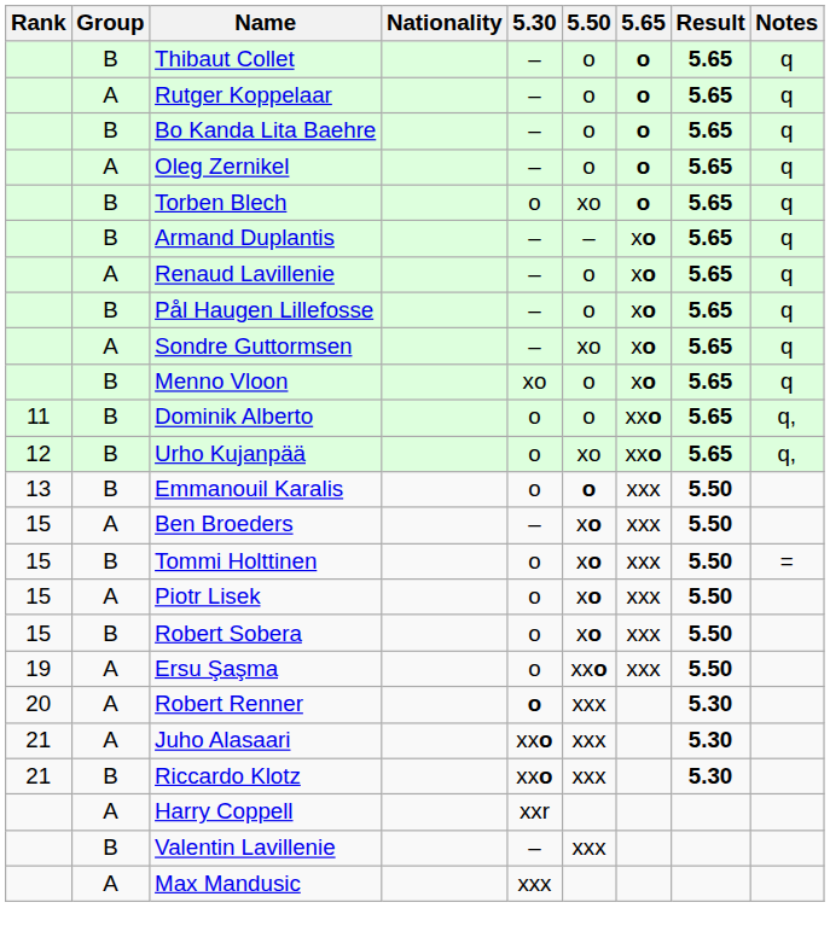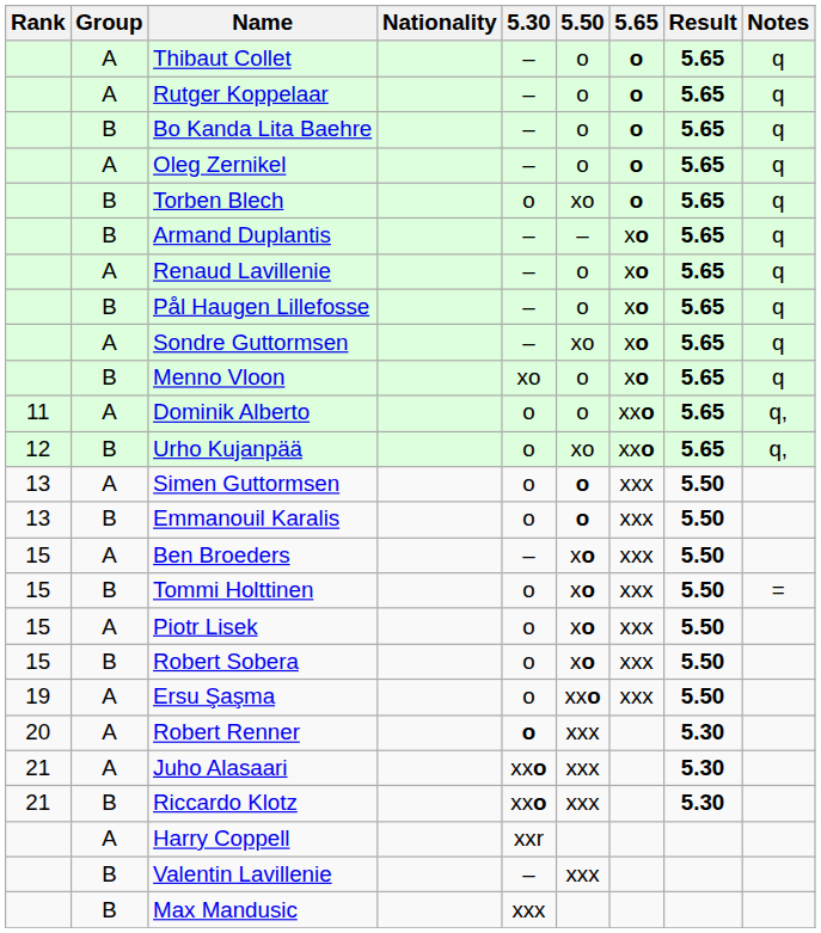 <table class="wikitable sortable" style="text-align:center">
 <tr>
 <th>Rank</th>
 <th>Group</th>
 <th>Name</th>
 <th>Nationality</th>
 <th>5.30</th>
 <th>5.50</th>
 <th>5.65</th>
 <th>Result</th>
 <th>Notes</th>
 </tr>
 <tr bgcolor=ddffdd>
 <td></td>
-<td>B</td>
+<td>A</td>
 <td align=left><a href='#'>Thibaut Collet</a></td>
 <td align=left></td>
 <td>–</td>
 <td>o</td>
 <td><strong>o</strong></td>
 <td><strong>5.65</strong></td>
 <td>q</td>
 </tr>
 <tr bgcolor=ddffdd>
 <td></td>
 <td>A</td>
 <td align=left><a href='#'>Rutger Koppelaar</a></td>
 <td align=left></td>
 <td>–</td>
 <td>o</td>
 <td><strong>o</strong></td>
 <td><strong>5.65</strong></td>
 <td>q</td>
 </tr>
 <tr bgcolor=ddffdd>
 <td></td>
 <td>B</td>
 <td align=left><a href='#'>Bo Kanda Lita Baehre</a></td>
 <td align=left></td>
 <td>–</td>
 <td>o</td>
 <td><strong>o</strong></td>
 <td><strong>5.65</strong></td>
 <td>q</td>
 </tr>
 <tr bgcolor=ddffdd>
 <td></td>
 <td>A</td>
 <td align=left><a href='#'>Oleg Zernikel</a></td>
 <td align=left></td>
 <td>–</td>
 <td>o</td>
 <td><strong>o</strong></td>
 <td><strong>5.65</strong></td>
 <td>q</td>
 </tr>
 <tr bgcolor=ddffdd>
 <td></td>
 <td>B</td>
 <td align=left><a href='#'>Torben Blech</a></td>
 <td align=left></td>
 <td>o</td>
 <td>xo</td>
 <td><strong>o</strong></td>
 <td><strong>5.65</strong></td>
 <td>q</td>
 </tr>
 <tr bgcolor=ddffdd>
 <td></td>
 <td>B</td>
 <td align=left><a href='#'>Armand Duplantis</a></td>
 <td align=left></td>
 <td>–</td>
 <td>–</td>
 <td>x<strong>o</strong></td>
 <td><strong>5.65</strong></td>
 <td>q</td>
 </tr>
 <tr bgcolor=ddffdd>
 <td></td>
 <td>A</td>
 <td align=left><a href='#'>Renaud Lavillenie</a></td>
 <td align=left></td>
 <td>–</td>
 <td>o</td>
 <td>x<strong>o</strong></td>
 <td><strong>5.65</strong></td>
 <td>q</td>
 </tr>
 <tr bgcolor=ddffdd>
 <td></td>
 <td>B</td>
 <td align=left><a href='#'>Pål Haugen Lillefosse</a></td>
 <td align=left></td>
 <td>–</td>
 <td>o</td>
 <td>x<strong>o</strong></td>
 <td><strong>5.65</strong></td>
 <td>q</td>
 </tr>
 <tr bgcolor=ddffdd>
 <td></td>
 <td>A</td>
 <td align=left><a href='#'>Sondre Guttormsen</a></td>
 <td align=left></td>
 <td>–</td>
 <td>xo</td>
 <td>x<strong>o</strong></td>
 <td><strong>5.65</strong></td>
 <td>q</td>
 </tr>
 <tr bgcolor=ddffdd>
 <td></td>
 <td>B</td>
 <td align=left><a href='#'>Menno Vloon</a></td>
 <td align=left></td>
 <td>xo</td>
 <td>o</td>
 <td>x<strong>o</strong></td>
 <td><strong>5.65</strong></td>
 <td>q</td>
 </tr>
 <tr bgcolor=ddffdd>
 <td>11</td>
-<td>B</td>
+<td>A</td>
 <td align=left><a href='#'>Dominik Alberto</a></td>
 <td align=left></td>
 <td>o</td>
 <td>o</td>
 <td>xx<strong>o</strong></td>
 <td><strong>5.65</strong></td>
 <td>q, </td>
 </tr>
 <tr bgcolor=ddffdd>
 <td>12</td>
 <td>B</td>
 <td align=left><a href='#'>Urho Kujanpää</a></td>
 <td align=left></td>
 <td>o</td>
 <td>xo</td>
 <td>xx<strong>o</strong></td>
 <td><strong>5.65</strong></td>
 <td>q, </td>
+</tr>
+<tr>
+<td>13</td>
+<td>A</td>
+<td align=left><a href='#'>Simen Guttormsen</a></td>
+<td align=left></td>
+<td>o</td>
+<td><strong>o</strong></td>
+<td>xxx</td>
+<td><strong>5.50</strong></td>
+<td></td>
 </tr>
 <tr>
 <td>13</td>
 <td>B</td>
 <td align=left><a href='#'>Emmanouil Karalis</a></td>
 <td align=left></td>
 <td>o</td>
 <td><strong>o</strong></td>
 <td>xxx</td>
 <td><strong>5.50</strong></td>
 <td></td>
 </tr>
 <tr>
 <td>15</td>
 <td>A</td>
 <td align=left><a href='#'>Ben Broeders</a></td>
 <td align=left></td>
 <td>–</td>
 <td>x<strong>o</strong></td>
 <td>xxx</td>
 <td><strong>5.50</strong></td>
 <td></td>
 </tr>
 <tr>
 <td>15</td>
 <td>B</td>
 <td align=left><a href='#'>Tommi Holttinen</a></td>
 <td align=left></td>
 <td>o</td>
 <td>x<strong>o</strong></td>
 <td>xxx</td>
 <td><strong>5.50</strong></td>
 <td>=</td>
 </tr>
 <tr>
 <td>15</td>
 <td>A</td>
 <td align=left><a href='#'>Piotr Lisek</a></td>
 <td align=left></td>
 <td>o</td>
 <td>x<strong>o</strong></td>
 <td>xxx</td>
 <td><strong>5.50</strong></td>
 <td></td>
 </tr>
 <tr>
 <td>15</td>
 <td>B</td>
 <td align=left><a href='#'>Robert Sobera</a></td>
 <td align=left></td>
 <td>o</td>
 <td>x<strong>o</strong></td>
 <td>xxx</td>
 <td><strong>5.50</strong></td>
 <td></td>
 </tr>
 <tr>
 <td>19</td>
 <td>A</td>
 <td align=left><a href='#'>Ersu Şaşma</a></td>
 <td align=left></td>
 <td>o</td>
 <td>xx<strong>o</strong></td>
 <td>xxx</td>
 <td><strong>5.50</strong></td>
 <td></td>
 </tr>
 <tr>
 <td>20</td>
 <td>A</td>
 <td align=left><a href='#'>Robert Renner</a></td>
 <td align=left></td>
 <td><strong>o</strong></td>
 <td>xxx</td>
 <td></td>
 <td><strong>5.30</strong></td>
 <td></td>
 </tr>
 <tr>
 <td>21</td>
 <td>A</td>
 <td align=left><a href='#'>Juho Alasaari</a></td>
 <td align=left></td>
 <td>xx<strong>o</strong></td>
 <td>xxx</td>
 <td></td>
 <td><strong>5.30</strong></td>
 <td></td>
 </tr>
 <tr>
 <td>21</td>
 <td>B</td>
 <td align=left><a href='#'>Riccardo Klotz</a></td>
 <td align=left></td>
 <td>xx<strong>o</strong></td>
 <td>xxx</td>
 <td></td>
 <td><strong>5.30</strong></td>
 <td></td>
 </tr>
 <tr>
 <td></td>
 <td>A</td>
 <td align=left><a href='#'>Harry Coppell</a></td>
 <td align=left></td>
 <td>xxr</td>
 <td></td>
 <td></td>
 <td><strong></strong></td>
 <td></td>
 </tr>
 <tr>
 <td></td>
 <td>B</td>
 <td align=left><a href='#'>Valentin Lavillenie</a></td>
 <td align=left></td>
 <td>–</td>
 <td>xxx</td>
 <td></td>
 <td><strong></strong></td>
 <td></td>
 </tr>
 <tr>
 <td></td>
-<td>A</td>
+<td>B</td>
 <td align=left><a href='#'>Max Mandusic</a></td>
 <td align=left></td>
 <td>xxx</td>
 <td></td>
 <td></td>
 <td><strong></strong></td>
 <td></td>
 </tr>
 </table>
